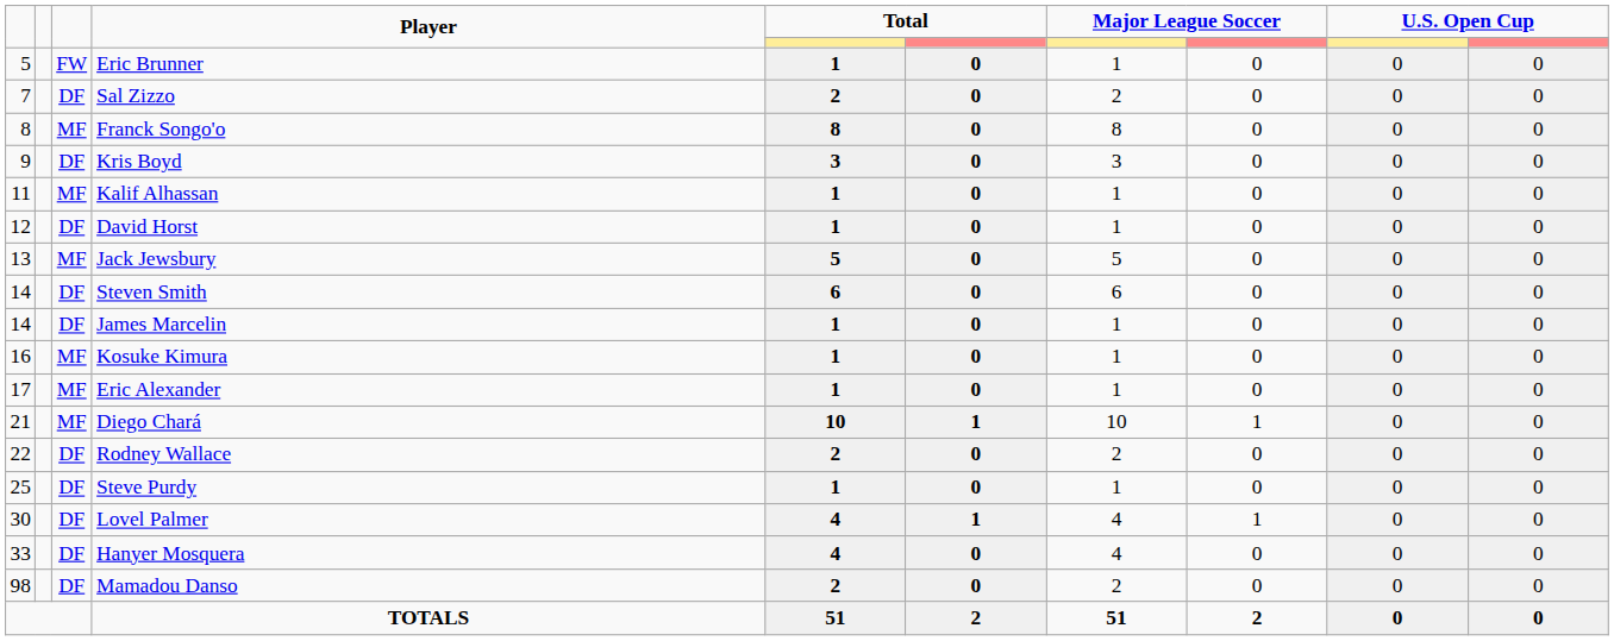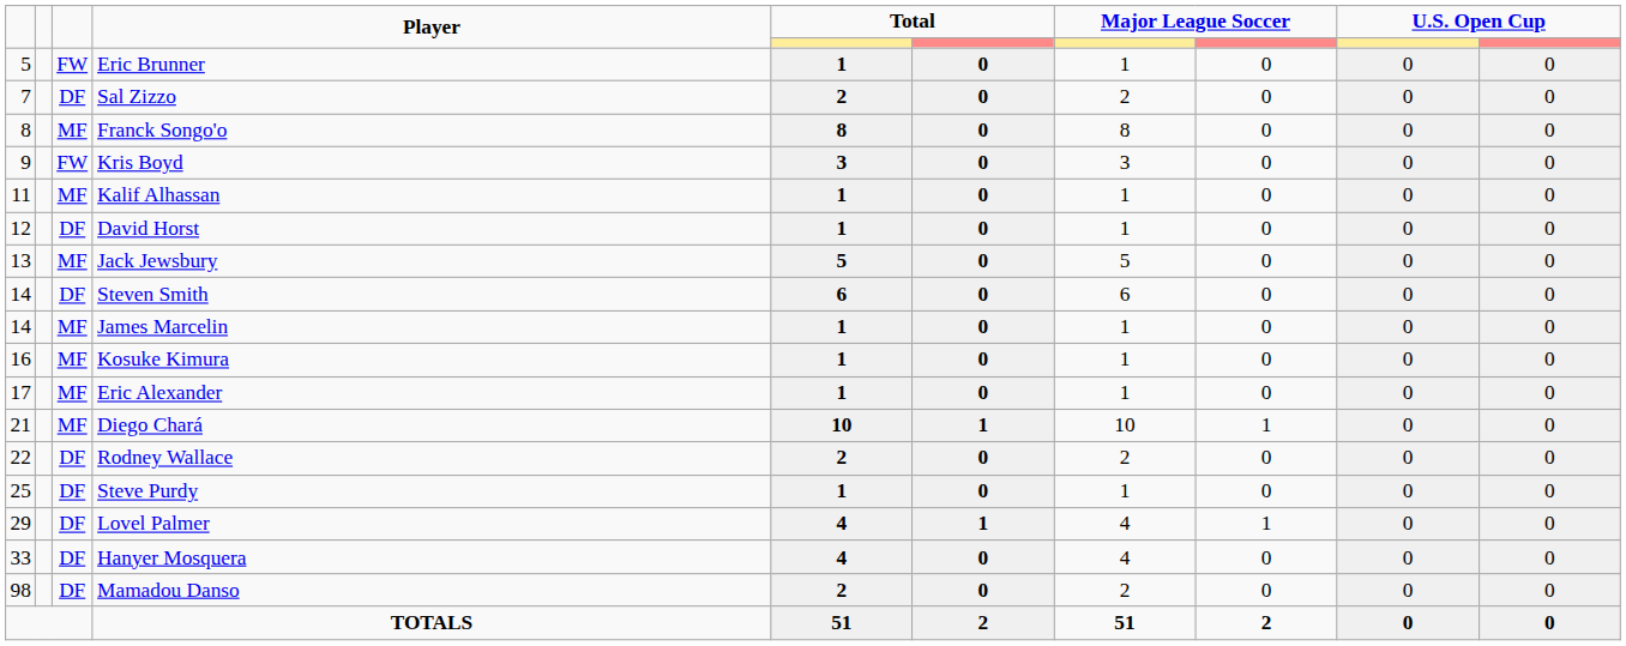 <table class="wikitable" style="text-align:center;">
 <tr>
 <td rowspan="2"  style="width:1%; text-align:center;"><strong></strong></td>
 <td rowspan="2"  style="width:1%; text-align:center;"><strong></strong></td>
 <td rowspan="2"  style="width:1%; text-align:center;"><strong></strong></td>
 <td rowspan="2"  style="width:42%; text-align:center;"><strong>Player</strong></td>
 <td colspan="2" style="text-align:center;"><strong>Total</strong></td>
 <td colspan="2" style="text-align:center;"><strong><a href='#'>Major League Soccer</a></strong></td>
 <td colspan="2" style="text-align:center;"><strong><a href='#'>U.S. Open Cup</a></strong></td>
 </tr>
 <tr>
 <th style="width:60px; background:#fe9;"></th>
 <th style="width:60px; background:#ff8888;"></th>
 <th style="width:60px; background:#fe9;"></th>
 <th style="width:60px; background:#ff8888;"></th>
 <th style="width:60px; background:#fe9;"></th>
 <th style="width:60px; background:#ff8888;"></th>
 </tr>
 <tr>
 <td style="text-align: right;">5</td>
 <td></td>
 <td><a href='#'>FW</a></td>
 <td style="text-align: left;"><a href='#'>Eric Brunner</a></td>
 <td style="background: #F0F0F0;"><strong>1</strong></td>
 <td style="background: #F0F0F0;"><strong>0</strong></td>
 <td>1</td>
 <td>0</td>
 <td style="background: #F0F0F0;">0</td>
 <td style="background: #F0F0F0;">0</td>
 </tr>
 <tr>
 <td style="text-align: right;">7</td>
 <td></td>
 <td><a href='#'>DF</a></td>
 <td style="text-align: left;"><a href='#'>Sal Zizzo</a></td>
 <td style="background: #F0F0F0;"><strong>2</strong></td>
 <td style="background: #F0F0F0;"><strong>0</strong></td>
 <td>2</td>
 <td>0</td>
 <td style="background: #F0F0F0;">0</td>
 <td style="background: #F0F0F0;">0</td>
 </tr>
 <tr>
 <td style="text-align: right;">8</td>
 <td></td>
 <td><a href='#'>MF</a></td>
 <td style="text-align: left;"><a href='#'>Franck Songo'o</a></td>
 <td style="background: #F0F0F0;"><strong>8</strong></td>
 <td style="background: #F0F0F0;"><strong>0</strong></td>
 <td>8</td>
 <td>0</td>
 <td style="background: #F0F0F0;">0</td>
 <td style="background: #F0F0F0;">0</td>
 </tr>
 <tr>
 <td style="text-align: right;">9</td>
 <td></td>
-<td><a href='#'>DF</a></td>
+<td><a href='#'>FW</a></td>
 <td style="text-align: left;"><a href='#'>Kris Boyd</a></td>
 <td style="background: #F0F0F0;"><strong>3</strong></td>
 <td style="background: #F0F0F0;"><strong>0</strong></td>
 <td>3</td>
 <td>0</td>
 <td style="background: #F0F0F0;">0</td>
 <td style="background: #F0F0F0;">0</td>
 </tr>
 <tr>
 <td style="text-align: right;">11</td>
 <td></td>
 <td><a href='#'>MF</a></td>
 <td style="text-align: left;"><a href='#'>Kalif Alhassan</a></td>
 <td style="background: #F0F0F0;"><strong>1</strong></td>
 <td style="background: #F0F0F0;"><strong>0</strong></td>
 <td>1</td>
 <td>0</td>
 <td style="background: #F0F0F0;">0</td>
 <td style="background: #F0F0F0;">0</td>
 </tr>
 <tr>
 <td style="text-align: right;">12</td>
 <td></td>
 <td><a href='#'>DF</a></td>
 <td style="text-align: left;"><a href='#'>David Horst</a></td>
 <td style="background: #F0F0F0;"><strong>1</strong></td>
 <td style="background: #F0F0F0;"><strong>0</strong></td>
 <td>1</td>
 <td>0</td>
 <td style="background: #F0F0F0;">0</td>
 <td style="background: #F0F0F0;">0</td>
 </tr>
 <tr>
 <td style="text-align: right;">13</td>
 <td></td>
 <td><a href='#'>MF</a></td>
 <td style="text-align: left;"><a href='#'>Jack Jewsbury</a></td>
 <td style="background: #F0F0F0;"><strong>5</strong></td>
 <td style="background: #F0F0F0;"><strong>0</strong></td>
 <td>5</td>
 <td>0</td>
 <td style="background: #F0F0F0;">0</td>
 <td style="background: #F0F0F0;">0</td>
 </tr>
 <tr>
 <td style="text-align: right;">14</td>
 <td></td>
 <td><a href='#'>DF</a></td>
 <td style="text-align: left;"><a href='#'>Steven Smith</a></td>
 <td style="background: #F0F0F0;"><strong>6</strong></td>
 <td style="background: #F0F0F0;"><strong>0</strong></td>
 <td>6</td>
 <td>0</td>
 <td style="background: #F0F0F0;">0</td>
 <td style="background: #F0F0F0;">0</td>
 </tr>
 <tr>
 <td style="text-align: right;">14</td>
 <td></td>
-<td><a href='#'>DF</a></td>
+<td><a href='#'>MF</a></td>
 <td style="text-align: left;"><a href='#'>James Marcelin</a></td>
 <td style="background: #F0F0F0;"><strong>1</strong></td>
 <td style="background: #F0F0F0;"><strong>0</strong></td>
 <td>1</td>
 <td>0</td>
 <td style="background: #F0F0F0;">0</td>
 <td style="background: #F0F0F0;">0</td>
 </tr>
 <tr>
 <td style="text-align: right;">16</td>
 <td></td>
 <td><a href='#'>MF</a></td>
 <td style="text-align: left;"><a href='#'>Kosuke Kimura</a></td>
 <td style="background: #F0F0F0;"><strong>1</strong></td>
 <td style="background: #F0F0F0;"><strong>0</strong></td>
 <td>1</td>
 <td>0</td>
 <td style="background: #F0F0F0;">0</td>
 <td style="background: #F0F0F0;">0</td>
 </tr>
 <tr>
 <td style="text-align: right;">17</td>
 <td></td>
 <td><a href='#'>MF</a></td>
 <td style="text-align: left;"><a href='#'>Eric Alexander</a></td>
 <td style="background: #F0F0F0;"><strong>1</strong></td>
 <td style="background: #F0F0F0;"><strong>0</strong></td>
 <td>1</td>
 <td>0</td>
 <td style="background: #F0F0F0;">0</td>
 <td style="background: #F0F0F0;">0</td>
 </tr>
 <tr>
 <td style="text-align: right;">21</td>
 <td></td>
 <td><a href='#'>MF</a></td>
 <td style="text-align: left;"><a href='#'>Diego Chará</a></td>
 <td style="background: #F0F0F0;"><strong>10</strong></td>
 <td style="background: #F0F0F0;"><strong>1</strong></td>
 <td>10</td>
 <td>1</td>
 <td style="background: #F0F0F0;">0</td>
 <td style="background: #F0F0F0;">0</td>
 </tr>
 <tr>
 <td style="text-align: right;">22</td>
 <td></td>
 <td><a href='#'>DF</a></td>
 <td style="text-align: left;"><a href='#'>Rodney Wallace</a></td>
 <td style="background: #F0F0F0;"><strong>2</strong></td>
 <td style="background: #F0F0F0;"><strong>0</strong></td>
 <td>2</td>
 <td>0</td>
 <td style="background: #F0F0F0;">0</td>
 <td style="background: #F0F0F0;">0</td>
 </tr>
 <tr>
 <td style="text-align: right;">25</td>
 <td></td>
 <td><a href='#'>DF</a></td>
 <td style="text-align: left;"><a href='#'>Steve Purdy</a></td>
 <td style="background: #F0F0F0;"><strong>1</strong></td>
 <td style="background: #F0F0F0;"><strong>0</strong></td>
 <td>1</td>
 <td>0</td>
 <td style="background: #F0F0F0;">0</td>
 <td style="background: #F0F0F0;">0</td>
 </tr>
 <tr>
-<td style="text-align: right;">30</td>
+<td style="text-align: right;">29</td>
 <td></td>
 <td><a href='#'>DF</a></td>
 <td style="text-align: left;"><a href='#'>Lovel Palmer</a></td>
 <td style="background: #F0F0F0;"><strong>4</strong></td>
 <td style="background: #F0F0F0;"><strong>1</strong></td>
 <td>4</td>
 <td>1</td>
 <td style="background: #F0F0F0;">0</td>
 <td style="background: #F0F0F0;">0</td>
 </tr>
 <tr>
 <td style="text-align: right;">33</td>
 <td></td>
 <td><a href='#'>DF</a></td>
 <td style="text-align: left;"><a href='#'>Hanyer Mosquera</a></td>
 <td style="background: #F0F0F0;"><strong>4</strong></td>
 <td style="background: #F0F0F0;"><strong>0</strong></td>
 <td>4</td>
 <td>0</td>
 <td style="background: #F0F0F0;">0</td>
 <td style="background: #F0F0F0;">0</td>
 </tr>
 <tr>
 <td style="text-align: right;">98</td>
 <td></td>
 <td><a href='#'>DF</a></td>
 <td style="text-align: left;"><a href='#'>Mamadou Danso</a></td>
 <td style="background: #F0F0F0;"><strong>2</strong></td>
 <td style="background: #F0F0F0;"><strong>0</strong></td>
 <td>2</td>
 <td>0</td>
 <td style="background: #F0F0F0;">0</td>
 <td style="background: #F0F0F0;">0</td>
 </tr>
 <tr>
 <td colspan="3"></td>
 <td><strong>TOTALS</strong></td>
 <td style="background: #F0F0F0;"><strong>51</strong></td>
 <td style="background: #F0F0F0;"><strong>2</strong></td>
 <td><strong>51</strong></td>
 <td><strong>2</strong></td>
 <td style="background: #F0F0F0;"><strong>0</strong></td>
 <td style="background: #F0F0F0;"><strong>0</strong></td>
 </tr>
 </table>
